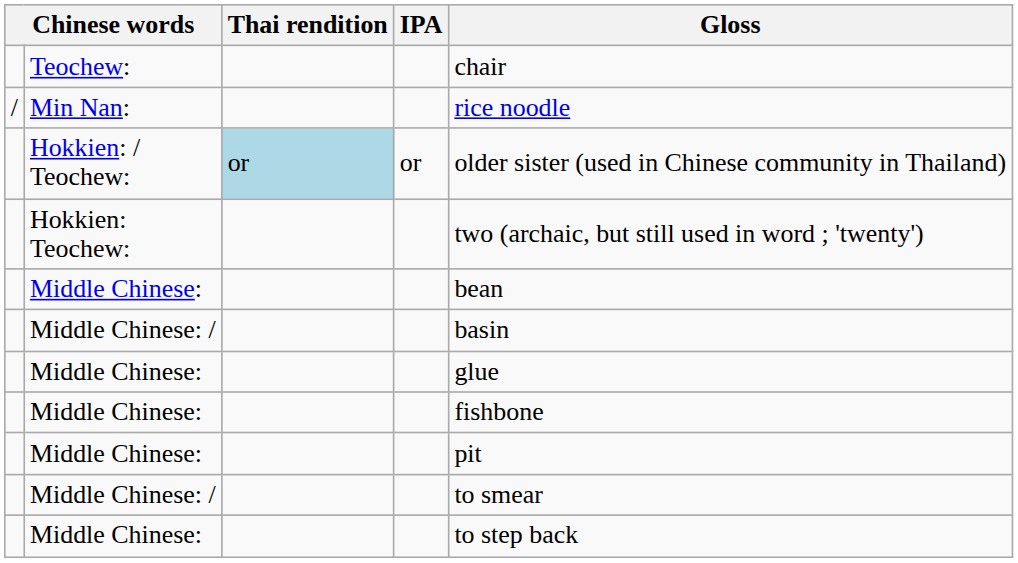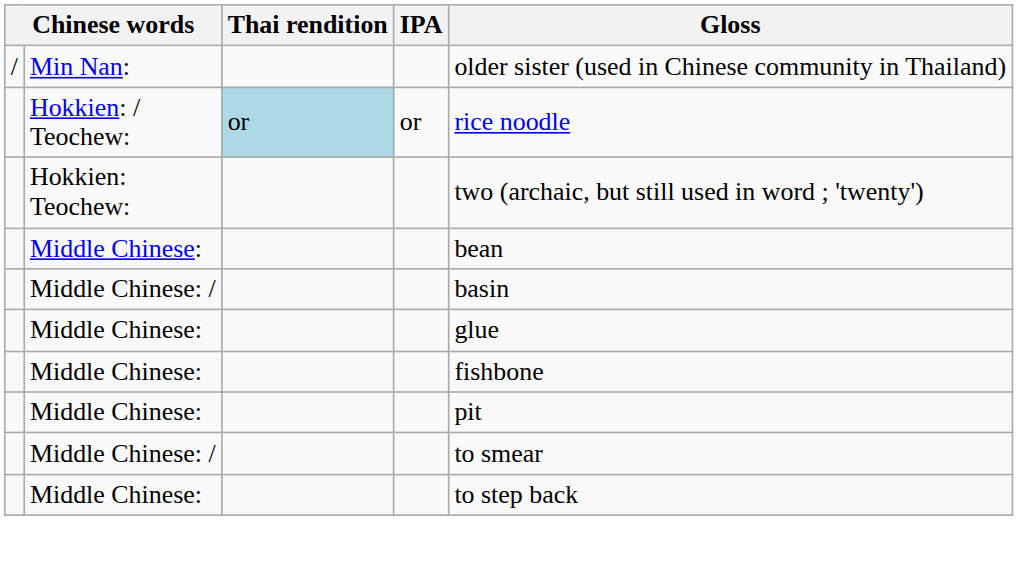 <table class="wikitable">
 <tr>
 <th colspan=2>Chinese words</th>
 <th>Thai rendition</th>
 <th>IPA</th>
 <th>Gloss</th>
 </tr>
 <tr>
-<td></td>
-<td><a href='#'>Teochew</a>: </td>
-<td></td>
-<td></td>
-<td>chair</td>
-</tr>
-<tr>
 <td> / </td>
 <td><a href='#'>Min Nan</a>: </td>
 <td></td>
 <td></td>
-<td><a href='#'>rice noodle</a></td>
+<td>older sister (used in Chinese community in Thailand)</td>
 </tr>
 <tr>
 <td></td>
 <td><a href='#'>Hokkien</a>: /<br>Teochew: </td>
 <td style="background: lightblue;"> or </td>
 <td> or </td>
-<td>older sister (used in Chinese community in Thailand)</td>
+<td><a href='#'>rice noodle</a></td>
 </tr>
 <tr>
 <td></td>
 <td>Hokkien: <br>Teochew: </td>
 <td></td>
 <td></td>
 <td>two (archaic, but still used in word  ; 'twenty')</td>
 </tr>
 <tr>
 <td></td>
 <td><a href='#'>Middle Chinese</a>: </td>
 <td></td>
 <td></td>
 <td>bean</td>
 </tr>
 <tr>
 <td></td>
 <td>Middle Chinese: /</td>
 <td></td>
 <td></td>
 <td>basin</td>
 </tr>
 <tr>
 <td></td>
 <td>Middle Chinese: </td>
 <td></td>
 <td></td>
 <td>glue</td>
 </tr>
 <tr>
 <td></td>
 <td>Middle Chinese: </td>
 <td></td>
 <td></td>
 <td>fishbone</td>
 </tr>
 <tr>
 <td></td>
 <td>Middle Chinese: </td>
 <td></td>
 <td></td>
 <td>pit</td>
 </tr>
 <tr>
 <td></td>
 <td>Middle Chinese: /</td>
 <td></td>
 <td></td>
 <td>to smear</td>
 </tr>
 <tr>
 <td></td>
 <td>Middle Chinese: </td>
 <td></td>
 <td></td>
 <td>to step back</td>
 </tr>
 </table>
